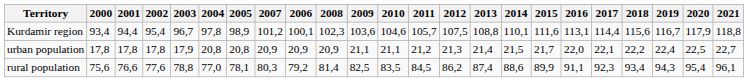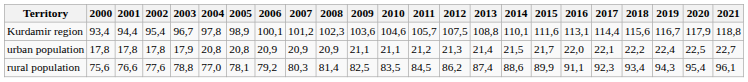 <table class="wikitable">
 <tr>
 <th>Territory</th>
 <th>2000</th>
 <th>2001</th>
 <th>2002</th>
 <th>2003</th>
 <th>2004</th>
 <th>2005</th>
+<th>2006</th>
 <th>2007</th>
-<th>2006</th>
 <th>2008</th>
 <th>2009</th>
 <th>2010</th>
 <th>2011</th>
 <th>2012</th>
 <th>2013</th>
 <th>2014</th>
 <th>2015</th>
 <th>2016</th>
 <th>2017</th>
 <th>2018</th>
 <th>2019</th>
 <th>2020</th>
 <th>2021</th>
 </tr>
 <tr>
 <td>Kurdamir region</td>
 <td>93,4</td>
 <td>94,4</td>
 <td>95,4</td>
 <td>96,7</td>
 <td>97,8</td>
 <td>98,9</td>
+<td>100,1</td>
 <td>101,2</td>
-<td>100,1</td>
 <td>102,3</td>
 <td>103,6</td>
 <td>104,6</td>
 <td>105,7</td>
 <td>107,5</td>
 <td>108,8</td>
 <td>110,1</td>
 <td>111,6</td>
 <td>113,1</td>
 <td>114,4</td>
 <td>115,6</td>
 <td>116,7</td>
 <td>117,9</td>
 <td>118,8</td>
 </tr>
 <tr>
 <td>urban population</td>
 <td>17,8</td>
 <td>17,8</td>
 <td>17,8</td>
 <td>17,9</td>
 <td>20,8</td>
 <td>20,8</td>
 <td>20,9</td>
 <td>20,9</td>
 <td>20,9</td>
 <td>21,1</td>
 <td>21,1</td>
 <td>21,2</td>
 <td>21,3</td>
 <td>21,4</td>
 <td>21,5</td>
 <td>21,7</td>
 <td>22,0</td>
 <td>22,1</td>
 <td>22,2</td>
 <td>22,4</td>
 <td>22,5</td>
 <td>22,7</td>
 </tr>
 <tr>
 <td>rural population</td>
 <td>75,6</td>
 <td>76,6</td>
 <td>77,6</td>
 <td>78,8</td>
 <td>77,0</td>
 <td>78,1</td>
+<td>79,2</td>
 <td>80,3</td>
-<td>79,2</td>
 <td>81,4</td>
 <td>82,5</td>
 <td>83,5</td>
 <td>84,5</td>
 <td>86,2</td>
 <td>87,4</td>
 <td>88,6</td>
 <td>89,9</td>
 <td>91,1</td>
 <td>92,3</td>
 <td>93,4</td>
 <td>94,3</td>
 <td>95,4</td>
 <td>96,1</td>
 </tr>
 </table>
